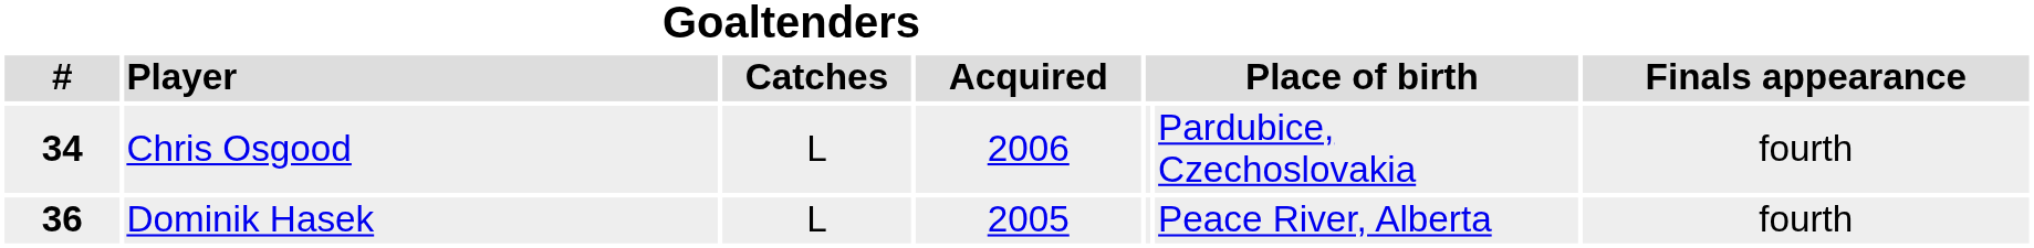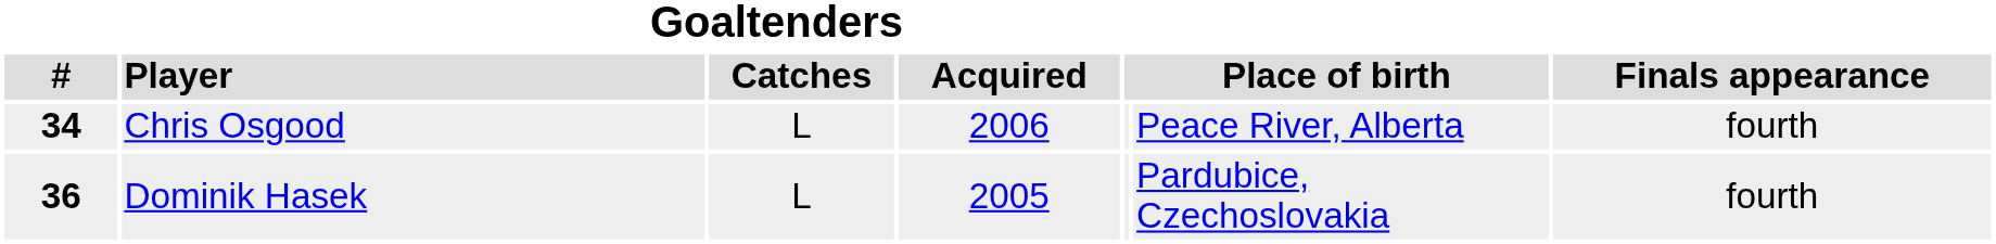 <table style="text-align:center;">
 <tr>
 <th colspan="6"><big>Goaltenders</big></th>
 </tr>
 <tr style="background:#dddddd;">
 <th style="width:3em">#</th>
 <th style="width:16em; text-align:left">Player</th>
 <th style="width:5em">Catches</th>
 <th style="width:6em">Acquired</th>
 <th style="width:20em" colspan="2">Place of birth</th>
 <th style="width:12em">Finals appearance</th>
 </tr>
 <tr style="background:#eeeeee;">
 <td><strong>34</strong></td>
 <td align="left"><a href='#'>Chris Osgood</a></td>
 <td>L</td>
 <td><a href='#'>2006</a></td>
 <td></td>
-<td align="left"><a href='#'>Pardubice, Czechoslovakia</a></td>
+<td align="left"><a href='#'>Peace River, Alberta</a></td>
 <td>fourth </td>
 </tr>
 <tr style="background:#eeeeee;">
 <td><strong>36</strong></td>
 <td align="left"><a href='#'>Dominik Hasek</a></td>
 <td>L</td>
 <td><a href='#'>2005</a></td>
 <td></td>
-<td align="left"><a href='#'>Peace River, Alberta</a></td>
+<td align="left"><a href='#'>Pardubice, Czechoslovakia</a></td>
 <td>fourth </td>
 </tr>
 </table>
